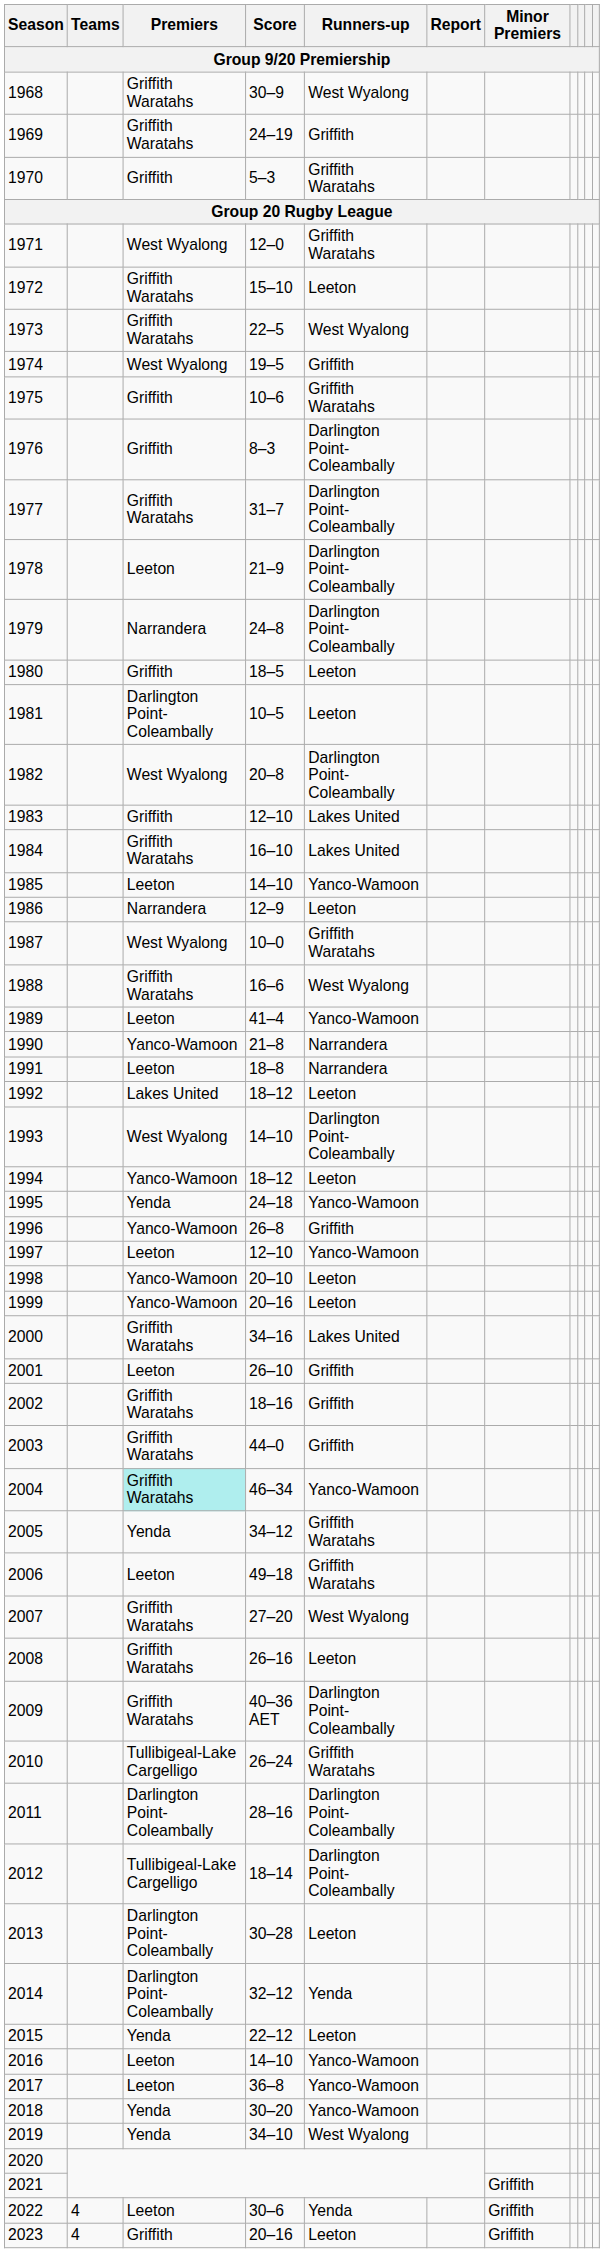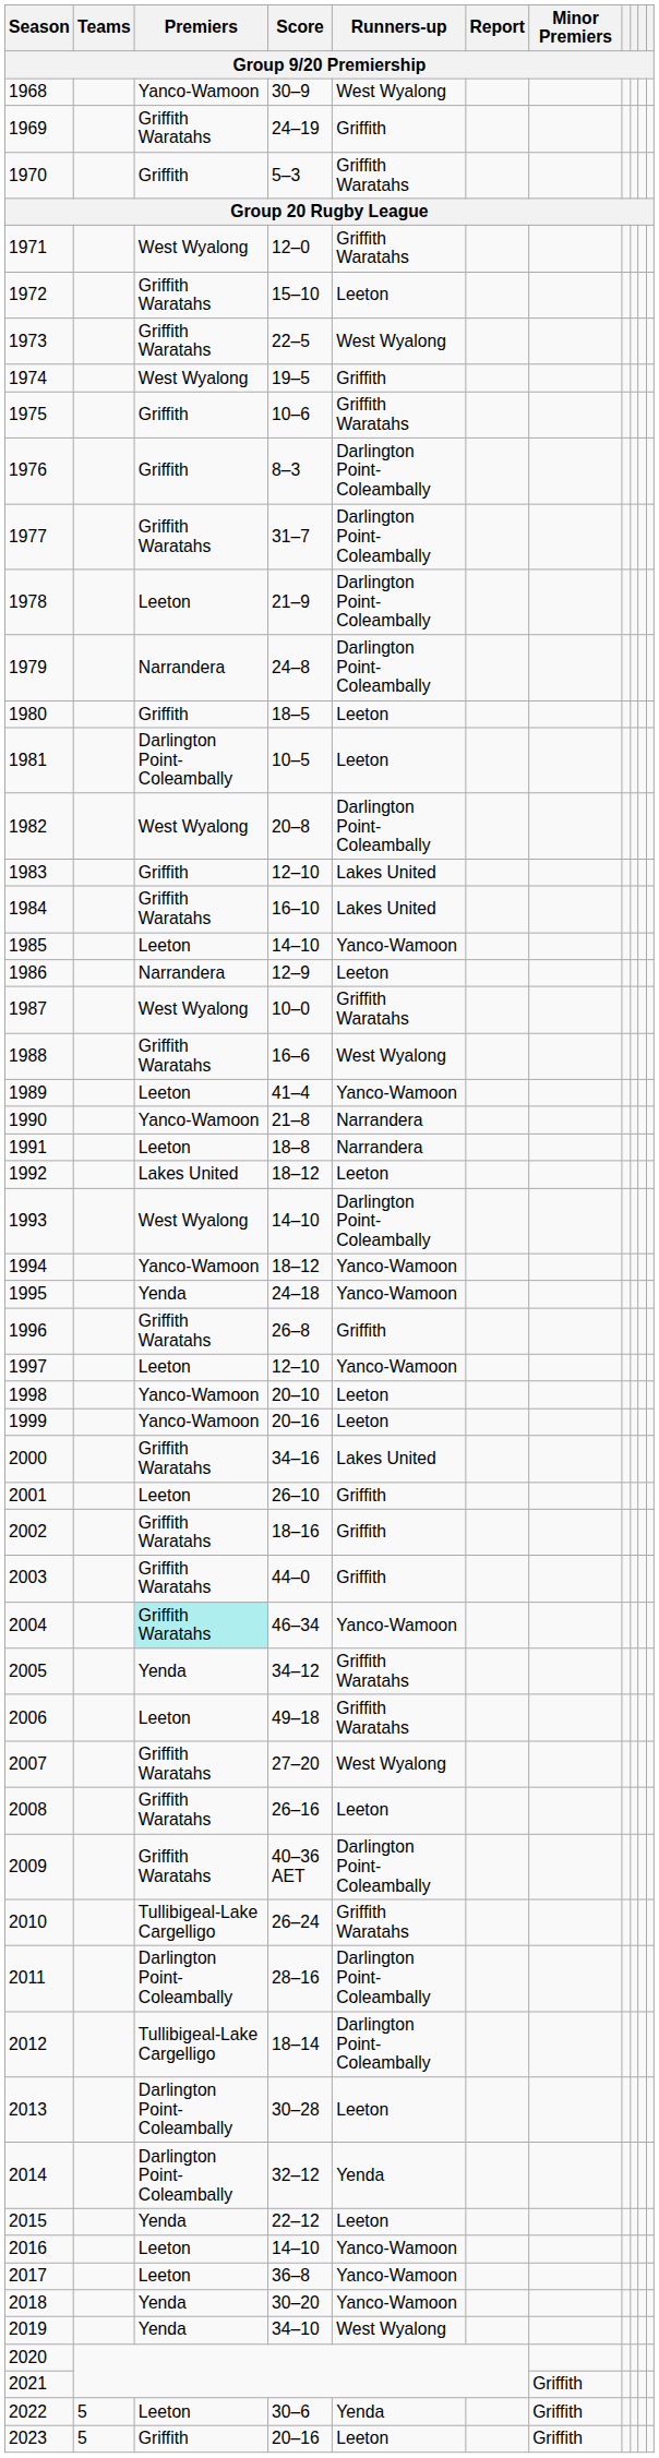 <table class="wikitable sortable">
 <tr>
 <th>Season</th>
 <th>Teams</th>
 <th>Premiers</th>
 <th>Score</th>
 <th>Runners-up</th>
 <th>Report</th>
 <th>Minor Premiers</th>
 <th></th>
 <th></th>
 <th></th>
 <th></th>
 </tr>
 <tr>
 <th colspan="11">Group 9/20 Premiership</th>
 </tr>
 <tr>
 <td>1968</td>
 <td></td>
-<td> Griffith Waratahs</td>
+<td> Yanco-Wamoon</td>
 <td>30–9</td>
 <td> West Wyalong</td>
 <td></td>
 <td></td>
 <td></td>
 <td></td>
 <td></td>
 <td></td>
 </tr>
 <tr>
 <td>1969</td>
 <td></td>
 <td> Griffith Waratahs</td>
 <td>24–19</td>
 <td> Griffith</td>
 <td></td>
 <td></td>
 <td></td>
 <td></td>
 <td></td>
 <td></td>
 </tr>
 <tr>
 <td>1970</td>
 <td></td>
 <td> Griffith</td>
 <td>5–3</td>
 <td> Griffith Waratahs</td>
 <td></td>
 <td></td>
 <td></td>
 <td></td>
 <td></td>
 <td></td>
 </tr>
 <tr>
 <th colspan="11">Group 20 Rugby League</th>
 </tr>
 <tr>
 <td>1971</td>
 <td></td>
 <td> West Wyalong</td>
 <td>12–0</td>
 <td> Griffith Waratahs</td>
 <td></td>
 <td></td>
 <td></td>
 <td></td>
 <td></td>
 <td></td>
 </tr>
 <tr>
 <td>1972</td>
 <td></td>
 <td> Griffith Waratahs</td>
 <td>15–10</td>
 <td> Leeton</td>
 <td></td>
 <td></td>
 <td></td>
 <td></td>
 <td></td>
 <td></td>
 </tr>
 <tr>
 <td>1973</td>
 <td></td>
 <td> Griffith Waratahs</td>
 <td>22–5</td>
 <td> West Wyalong</td>
 <td></td>
 <td></td>
 <td></td>
 <td></td>
 <td></td>
 <td></td>
 </tr>
 <tr>
 <td>1974</td>
 <td></td>
 <td> West Wyalong</td>
 <td>19–5</td>
 <td> Griffith</td>
 <td></td>
 <td></td>
 <td></td>
 <td></td>
 <td></td>
 <td></td>
 </tr>
 <tr>
 <td>1975</td>
 <td></td>
 <td> Griffith</td>
 <td>10–6</td>
 <td> Griffith Waratahs</td>
 <td></td>
 <td></td>
 <td></td>
 <td></td>
 <td></td>
 <td></td>
 </tr>
 <tr>
 <td>1976</td>
 <td></td>
 <td> Griffith</td>
 <td>8–3</td>
 <td> Darlington Point-Coleambally</td>
 <td></td>
 <td></td>
 <td></td>
 <td></td>
 <td></td>
 <td></td>
 </tr>
 <tr>
 <td>1977</td>
 <td></td>
 <td> Griffith Waratahs</td>
 <td>31–7</td>
 <td> Darlington Point-Coleambally</td>
 <td></td>
 <td></td>
 <td></td>
 <td></td>
 <td></td>
 <td></td>
 </tr>
 <tr>
 <td>1978</td>
 <td></td>
 <td> Leeton</td>
 <td>21–9</td>
 <td> Darlington Point-Coleambally</td>
 <td></td>
 <td></td>
 <td></td>
 <td></td>
 <td></td>
 <td></td>
 </tr>
 <tr>
 <td>1979</td>
 <td></td>
 <td> Narrandera</td>
 <td>24–8</td>
 <td> Darlington Point-Coleambally</td>
 <td></td>
 <td></td>
 <td></td>
 <td></td>
 <td></td>
 <td></td>
 </tr>
 <tr>
 <td>1980</td>
 <td></td>
 <td> Griffith</td>
 <td>18–5</td>
 <td> Leeton</td>
 <td></td>
 <td></td>
 <td></td>
 <td></td>
 <td></td>
 <td></td>
 </tr>
 <tr>
 <td>1981</td>
 <td></td>
 <td> Darlington Point-Coleambally</td>
 <td>10–5</td>
 <td> Leeton</td>
 <td></td>
 <td></td>
 <td></td>
 <td></td>
 <td></td>
 <td></td>
 </tr>
 <tr>
 <td>1982</td>
 <td></td>
 <td> West Wyalong</td>
 <td>20–8</td>
 <td> Darlington Point-Coleambally</td>
 <td></td>
 <td></td>
 <td></td>
 <td></td>
 <td></td>
 <td></td>
 </tr>
 <tr>
 <td>1983</td>
 <td></td>
 <td> Griffith</td>
 <td>12–10</td>
 <td> Lakes United</td>
 <td></td>
 <td></td>
 <td></td>
 <td></td>
 <td></td>
 <td></td>
 </tr>
 <tr>
 <td>1984</td>
 <td></td>
 <td> Griffith Waratahs</td>
 <td>16–10</td>
 <td> Lakes United</td>
 <td></td>
 <td></td>
 <td></td>
 <td></td>
 <td></td>
 <td></td>
 </tr>
 <tr>
 <td>1985</td>
 <td></td>
 <td> Leeton</td>
 <td>14–10</td>
 <td> Yanco-Wamoon</td>
 <td></td>
 <td></td>
 <td></td>
 <td></td>
 <td></td>
 <td></td>
 </tr>
 <tr>
 <td>1986</td>
 <td></td>
 <td> Narrandera</td>
 <td>12–9</td>
 <td> Leeton</td>
 <td></td>
 <td></td>
 <td></td>
 <td></td>
 <td></td>
 <td></td>
 </tr>
 <tr>
 <td>1987</td>
 <td></td>
 <td> West Wyalong</td>
 <td>10–0</td>
 <td> Griffith Waratahs</td>
 <td></td>
 <td></td>
 <td></td>
 <td></td>
 <td></td>
 <td></td>
 </tr>
 <tr>
 <td>1988</td>
 <td></td>
 <td> Griffith Waratahs</td>
 <td>16–6</td>
 <td> West Wyalong</td>
 <td></td>
 <td></td>
 <td></td>
 <td></td>
 <td></td>
 <td></td>
 </tr>
 <tr>
 <td>1989</td>
 <td></td>
 <td> Leeton</td>
 <td>41–4</td>
 <td> Yanco-Wamoon</td>
 <td></td>
 <td></td>
 <td></td>
 <td></td>
 <td></td>
 <td></td>
 </tr>
 <tr>
 <td>1990</td>
 <td></td>
 <td> Yanco-Wamoon</td>
 <td>21–8</td>
 <td> Narrandera</td>
 <td></td>
 <td></td>
 <td></td>
 <td></td>
 <td></td>
 <td></td>
 </tr>
 <tr>
 <td>1991</td>
 <td></td>
 <td> Leeton</td>
 <td>18–8</td>
 <td> Narrandera</td>
 <td></td>
 <td></td>
 <td></td>
 <td></td>
 <td></td>
 <td></td>
 </tr>
 <tr>
 <td>1992</td>
 <td></td>
 <td> Lakes United</td>
 <td>18–12</td>
 <td> Leeton</td>
 <td></td>
 <td></td>
 <td></td>
 <td></td>
 <td></td>
 <td></td>
 </tr>
 <tr>
 <td>1993</td>
 <td></td>
 <td> West Wyalong</td>
 <td>14–10</td>
 <td> Darlington Point-Coleambally</td>
 <td></td>
 <td></td>
 <td></td>
 <td></td>
 <td></td>
 <td></td>
 </tr>
 <tr>
 <td>1994</td>
 <td></td>
 <td> Yanco-Wamoon</td>
 <td>18–12</td>
-<td> Leeton</td>
+<td> Yanco-Wamoon</td>
 <td></td>
 <td></td>
 <td></td>
 <td></td>
 <td></td>
 <td></td>
 </tr>
 <tr>
 <td>1995</td>
 <td></td>
 <td> Yenda</td>
 <td>24–18</td>
 <td> Yanco-Wamoon</td>
 <td></td>
 <td></td>
 <td></td>
 <td></td>
 <td></td>
 <td></td>
 </tr>
 <tr>
 <td>1996</td>
 <td></td>
-<td> Yanco-Wamoon</td>
+<td> Griffith Waratahs</td>
 <td>26–8</td>
 <td> Griffith</td>
 <td></td>
 <td></td>
 <td></td>
 <td></td>
 <td></td>
 <td></td>
 </tr>
 <tr>
 <td>1997</td>
 <td></td>
 <td> Leeton</td>
 <td>12–10</td>
 <td> Yanco-Wamoon</td>
 <td></td>
 <td></td>
 <td></td>
 <td></td>
 <td></td>
 <td></td>
 </tr>
 <tr>
 <td>1998</td>
 <td></td>
 <td> Yanco-Wamoon</td>
 <td>20–10</td>
 <td> Leeton</td>
 <td></td>
 <td></td>
 <td></td>
 <td></td>
 <td></td>
 <td></td>
 </tr>
 <tr>
 <td>1999</td>
 <td></td>
 <td> Yanco-Wamoon</td>
 <td>20–16</td>
 <td> Leeton</td>
 <td></td>
 <td></td>
 <td></td>
 <td></td>
 <td></td>
 <td></td>
 </tr>
 <tr>
 <td>2000</td>
 <td></td>
 <td> Griffith Waratahs</td>
 <td>34–16</td>
 <td> Lakes United</td>
 <td></td>
 <td></td>
 <td></td>
 <td></td>
 <td></td>
 <td></td>
 </tr>
 <tr>
 <td>2001</td>
 <td></td>
 <td> Leeton</td>
 <td>26–10</td>
 <td> Griffith</td>
 <td></td>
 <td></td>
 <td></td>
 <td></td>
 <td></td>
 <td></td>
 </tr>
 <tr>
 <td>2002</td>
 <td></td>
 <td> Griffith Waratahs</td>
 <td>18–16</td>
 <td> Griffith</td>
 <td></td>
 <td></td>
 <td></td>
 <td></td>
 <td></td>
 <td></td>
 </tr>
 <tr>
 <td>2003</td>
 <td></td>
 <td> Griffith Waratahs</td>
 <td>44–0</td>
 <td> Griffith</td>
 <td></td>
 <td></td>
 <td></td>
 <td></td>
 <td></td>
 <td></td>
 </tr>
 <tr>
 <td>2004</td>
 <td></td>
 <td style="background: paleturquoise;"> Griffith Waratahs</td>
 <td>46–34</td>
 <td> Yanco-Wamoon</td>
 <td></td>
 <td></td>
 <td></td>
 <td></td>
 <td></td>
 <td></td>
 </tr>
 <tr>
 <td>2005</td>
 <td></td>
 <td> Yenda</td>
 <td>34–12</td>
 <td> Griffith Waratahs</td>
 <td></td>
 <td></td>
 <td></td>
 <td></td>
 <td></td>
 <td></td>
 </tr>
 <tr>
 <td>2006</td>
 <td></td>
 <td> Leeton</td>
 <td>49–18</td>
 <td> Griffith Waratahs</td>
 <td></td>
 <td></td>
 <td></td>
 <td></td>
 <td></td>
 <td></td>
 </tr>
 <tr>
 <td>2007</td>
 <td></td>
 <td> Griffith Waratahs</td>
 <td>27–20</td>
 <td> West Wyalong</td>
 <td></td>
 <td></td>
 <td></td>
 <td></td>
 <td></td>
 <td></td>
 </tr>
 <tr>
 <td>2008</td>
 <td></td>
 <td> Griffith Waratahs</td>
 <td>26–16</td>
 <td> Leeton</td>
 <td></td>
 <td></td>
 <td></td>
 <td></td>
 <td></td>
 <td></td>
 </tr>
 <tr>
 <td>2009</td>
 <td></td>
 <td> Griffith Waratahs</td>
 <td>40–36 AET</td>
 <td> Darlington Point-Coleambally</td>
 <td></td>
 <td></td>
 <td></td>
 <td></td>
 <td></td>
 <td></td>
 </tr>
 <tr>
 <td>2010</td>
 <td></td>
 <td> Tullibigeal-Lake Cargelligo</td>
 <td>26–24</td>
 <td> Griffith Waratahs</td>
 <td></td>
 <td></td>
 <td></td>
 <td></td>
 <td></td>
 <td></td>
 </tr>
 <tr>
 <td>2011</td>
 <td></td>
 <td> Darlington Point-Coleambally</td>
 <td>28–16</td>
 <td> Darlington Point-Coleambally</td>
 <td></td>
 <td></td>
 <td></td>
 <td></td>
 <td></td>
 <td></td>
 </tr>
 <tr>
 <td>2012</td>
 <td></td>
 <td> Tullibigeal-Lake Cargelligo</td>
 <td>18–14</td>
 <td> Darlington Point-Coleambally</td>
 <td></td>
 <td></td>
 <td></td>
 <td></td>
 <td></td>
 <td></td>
 </tr>
 <tr>
 <td>2013</td>
 <td></td>
 <td> Darlington Point-Coleambally</td>
 <td>30–28</td>
 <td> Leeton</td>
 <td></td>
 <td></td>
 <td></td>
 <td></td>
 <td></td>
 <td></td>
 </tr>
 <tr>
 <td>2014</td>
 <td></td>
 <td> Darlington Point-Coleambally</td>
 <td>32–12</td>
 <td> Yenda</td>
 <td></td>
 <td></td>
 <td></td>
 <td></td>
 <td></td>
 <td></td>
 </tr>
 <tr>
 <td>2015</td>
 <td></td>
 <td> Yenda</td>
 <td>22–12</td>
 <td> Leeton</td>
 <td></td>
 <td></td>
 <td></td>
 <td></td>
 <td></td>
 <td></td>
 </tr>
 <tr>
 <td>2016</td>
 <td></td>
 <td> Leeton</td>
 <td>14–10</td>
 <td> Yanco-Wamoon</td>
 <td></td>
 <td></td>
 <td></td>
 <td></td>
 <td></td>
 <td></td>
 </tr>
 <tr>
 <td>2017</td>
 <td></td>
 <td> Leeton</td>
 <td>36–8</td>
 <td> Yanco-Wamoon</td>
 <td></td>
 <td></td>
 <td></td>
 <td></td>
 <td></td>
 <td></td>
 </tr>
 <tr>
 <td>2018</td>
 <td></td>
 <td> Yenda</td>
 <td>30–20</td>
 <td> Yanco-Wamoon</td>
 <td></td>
 <td></td>
 <td></td>
 <td></td>
 <td></td>
 <td></td>
 </tr>
 <tr>
 <td>2019</td>
 <td></td>
 <td> Yenda</td>
 <td>34–10</td>
 <td> West Wyalong</td>
 <td></td>
 <td></td>
 <td></td>
 <td></td>
 <td></td>
 <td></td>
 </tr>
 <tr>
 <td>2020</td>
 <td colspan="5" rowspan="2"></td>
 <td></td>
 <td></td>
 <td></td>
 <td></td>
 <td></td>
 </tr>
 <tr>
 <td>2021</td>
 <td> Griffith</td>
 <td></td>
 <td></td>
 <td></td>
 <td></td>
 </tr>
 <tr>
 <td>2022</td>
-<td>4</td>
+<td>5</td>
 <td> Leeton</td>
 <td>30–6</td>
 <td> Yenda</td>
 <td></td>
 <td> Griffith</td>
 <td></td>
 <td></td>
 <td></td>
 <td></td>
 </tr>
 <tr>
 <td>2023</td>
-<td>4</td>
+<td>5</td>
 <td> Griffith</td>
 <td>20–16</td>
 <td> Leeton</td>
 <td></td>
 <td> Griffith</td>
 <td></td>
 <td></td>
 <td></td>
 <td></td>
 </tr>
 </table>
